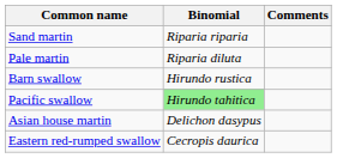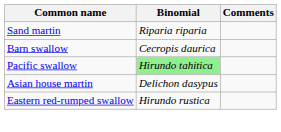 <table class="wikitable">
 <tr>
 <th>Common name</th>
 <th>Binomial</th>
 <th>Comments</th>
 </tr>
 <tr>
 <td><a href='#'>Sand martin</a></td>
 <td><em>Riparia riparia</em></td>
 <td></td>
 </tr>
 <tr>
-<td><a href='#'>Pale martin</a></td>
-<td><em>Riparia diluta</em></td>
-<td></td>
-</tr>
-<tr>
 <td><a href='#'>Barn swallow</a></td>
-<td><em>Hirundo rustica</em></td>
+<td><em>Cecropis daurica</em></td>
 <td></td>
 </tr>
 <tr>
 <td><a href='#'>Pacific swallow</a></td>
 <td style="background: lightgreen;"><em>Hirundo tahitica</em></td>
 <td></td>
 </tr>
 <tr>
 <td><a href='#'>Asian house martin</a></td>
 <td><em>Delichon dasypus</em></td>
 <td></td>
 </tr>
 <tr>
 <td><a href='#'>Eastern red-rumped swallow</a></td>
-<td><em>Cecropis daurica</em></td>
+<td><em>Hirundo rustica</em></td>
 <td></td>
 </tr>
 </table>
